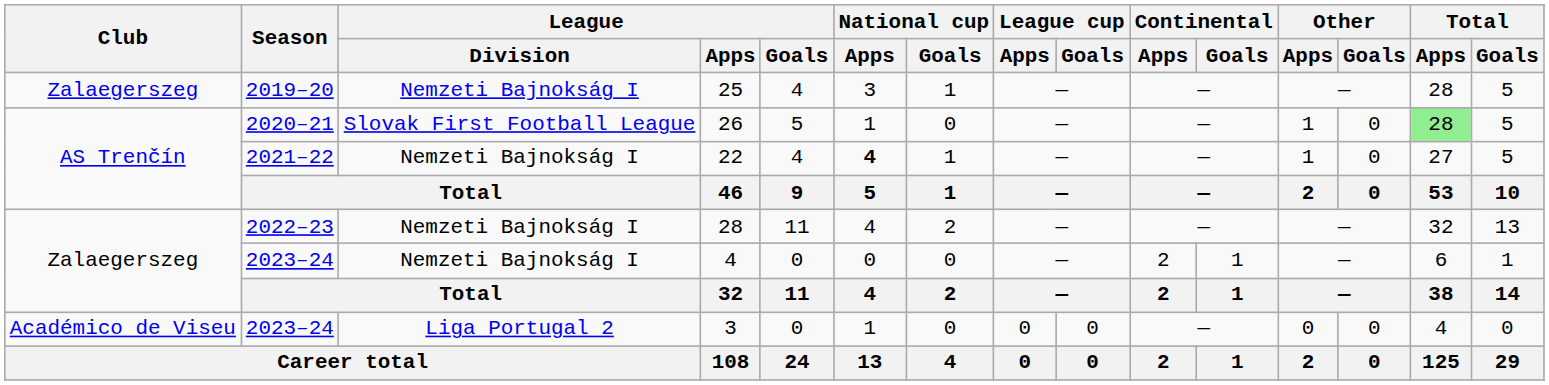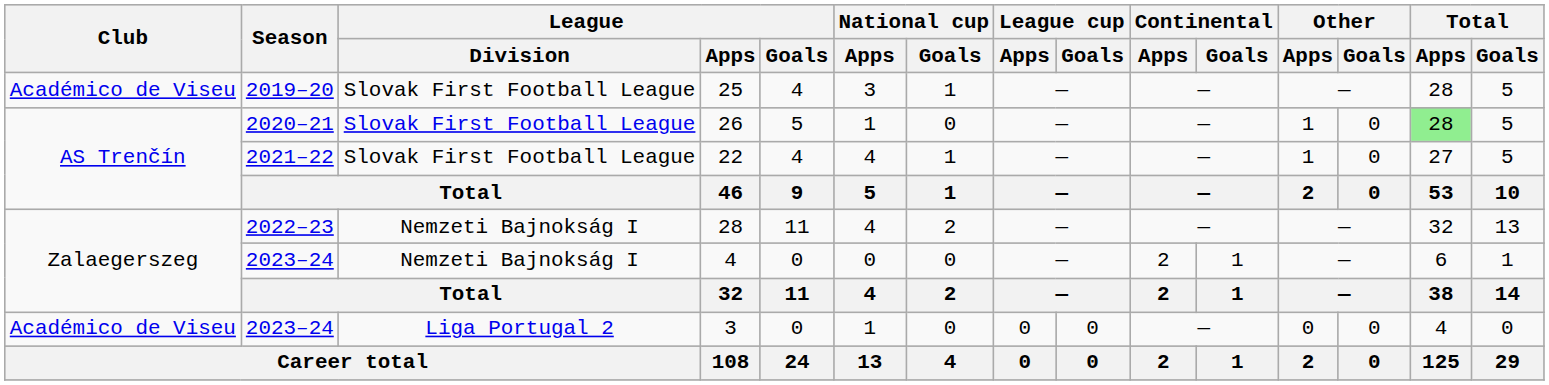 <table class="wikitable" style="text-align:center">
 <tr>
 <th rowspan="2">Club</th>
 <th rowspan="2">Season</th>
 <th colspan="3">League</th>
 <th colspan="2">National cup</th>
 <th colspan="2">League cup</th>
 <th colspan="2">Continental</th>
 <th colspan="2">Other</th>
 <th colspan="2">Total</th>
 </tr>
 <tr>
 <th>Division</th>
 <th>Apps</th>
 <th>Goals</th>
 <th>Apps</th>
 <th>Goals</th>
 <th>Apps</th>
 <th>Goals</th>
 <th>Apps</th>
 <th>Goals</th>
 <th>Apps</th>
 <th>Goals</th>
 <th>Apps</th>
 <th>Goals</th>
 </tr>
 <tr>
-<td><a href='#'>Zalaegerszeg</a></td>
+<td><a href='#'>Académico de Viseu</a></td>
 <td><a href='#'>2019–20</a></td>
-<td><a href='#'>Nemzeti Bajnokság I</a></td>
+<td>Slovak First Football League</td>
 <td>25</td>
 <td>4</td>
 <td>3</td>
 <td>1</td>
 <td colspan="2">—</td>
 <td colspan="2">—</td>
 <td colspan="2">—</td>
 <td>28</td>
 <td>5</td>
 </tr>
 <tr>
 <td rowspan="3"><a href='#'>AS Trenčín</a></td>
 <td><a href='#'>2020–21</a></td>
 <td><a href='#'>Slovak First Football League</a></td>
 <td>26</td>
 <td>5</td>
 <td>1</td>
 <td>0</td>
 <td colspan="2">—</td>
 <td colspan="2">—</td>
 <td>1</td>
 <td>0</td>
 <td style="background: lightgreen;">28</td>
 <td>5</td>
 </tr>
 <tr>
 <td><a href='#'>2021–22</a></td>
-<td>Nemzeti Bajnokság I</td>
+<td>Slovak First Football League</td>
 <td>22</td>
 <td>4</td>
-<td><strong>4</strong></td>
+<td>4</td>
 <td>1</td>
 <td colspan="2">—</td>
 <td colspan="2">—</td>
 <td>1</td>
 <td>0</td>
 <td>27</td>
 <td>5</td>
 </tr>
 <tr>
 <th colspan="2">Total</th>
 <th>46</th>
 <th>9</th>
 <th>5</th>
 <th>1</th>
 <th colspan="2">—</th>
 <th colspan="2">—</th>
 <th>2</th>
 <th>0</th>
 <th>53</th>
 <th>10</th>
 </tr>
 <tr>
 <td rowspan="3">Zalaegerszeg</td>
 <td><a href='#'>2022–23</a></td>
 <td>Nemzeti Bajnokság I</td>
 <td>28</td>
 <td>11</td>
 <td>4</td>
 <td>2</td>
 <td colspan="2">—</td>
 <td colspan="2">—</td>
 <td colspan="2">—</td>
 <td>32</td>
 <td>13</td>
 </tr>
 <tr>
 <td><a href='#'>2023–24</a></td>
 <td>Nemzeti Bajnokság I</td>
 <td>4</td>
 <td>0</td>
 <td>0</td>
 <td>0</td>
 <td colspan="2">—</td>
 <td>2</td>
 <td>1</td>
 <td colspan="2">—</td>
 <td>6</td>
 <td>1</td>
 </tr>
 <tr>
 <th colspan="2">Total</th>
 <th>32</th>
 <th>11</th>
 <th>4</th>
 <th>2</th>
 <th colspan="2">—</th>
 <th>2</th>
 <th>1</th>
 <th colspan="2">—</th>
 <th>38</th>
 <th>14</th>
 </tr>
 <tr>
 <td><a href='#'>Académico de Viseu</a></td>
 <td><a href='#'>2023–24</a></td>
 <td><a href='#'>Liga Portugal 2</a></td>
 <td>3</td>
 <td>0</td>
 <td>1</td>
 <td>0</td>
 <td>0</td>
 <td>0</td>
 <td colspan="2">—</td>
 <td>0</td>
 <td>0</td>
 <td>4</td>
 <td>0</td>
 </tr>
 <tr>
 <th colspan="3">Career total</th>
 <th>108</th>
 <th>24</th>
 <th>13</th>
 <th>4</th>
 <th>0</th>
 <th>0</th>
 <th>2</th>
 <th>1</th>
 <th>2</th>
 <th>0</th>
 <th>125</th>
 <th>29</th>
 </tr>
 </table>
